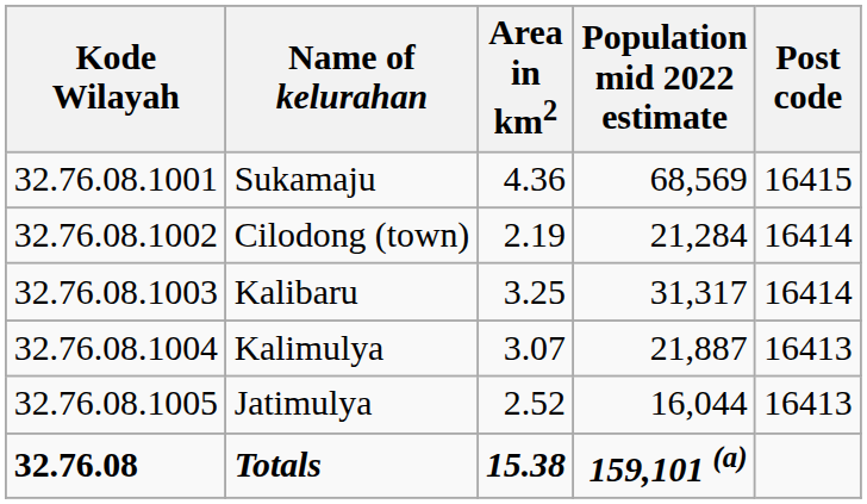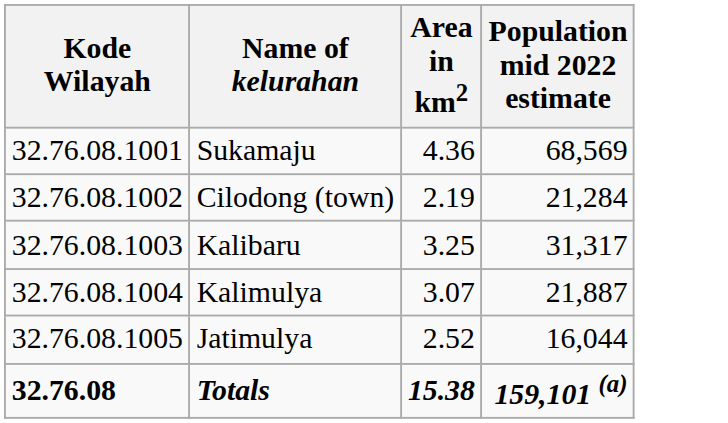 <table class="wikitable">
 <tr>
 <th>Kode <br>Wilayah</th>
 <th>Name of <br> <em>kelurahan</em></th>
 <th>Area <br>in <br>km<sup>2</sup></th>
 <th>Population<br>mid 2022<br>estimate</th>
-<th>Post<br>code</th>
 </tr>
 <tr>
 <td>32.76.08.1001</td>
 <td>Sukamaju</td>
 <td align="right">4.36</td>
 <td align="right">68,569</td>
-<td>16415</td>
 </tr>
 <tr>
 <td>32.76.08.1002</td>
 <td>Cilodong (town)</td>
 <td align="right">2.19</td>
 <td align="right">21,284</td>
-<td>16414</td>
 </tr>
 <tr>
 <td>32.76.08.1003</td>
 <td>Kalibaru</td>
 <td align="right">3.25</td>
 <td align="right">31,317</td>
-<td>16414</td>
 </tr>
 <tr>
 <td>32.76.08.1004</td>
 <td>Kalimulya</td>
 <td align="right">3.07</td>
 <td align="right">21,887</td>
-<td>16413</td>
 </tr>
 <tr>
 <td>32.76.08.1005</td>
 <td>Jatimulya</td>
 <td align="right">2.52</td>
 <td align="right">16,044</td>
-<td>16413</td>
 </tr>
 <tr>
 <td><strong>32.76.08</strong></td>
 <td><strong><em>Totals</em></strong></td>
 <td align="right"><strong><em>15.38</em></strong></td>
 <td align="right"><strong><em>159,101 <sup>(a)</sup></em></strong></td>
-<td></td>
 </tr>
 </table>
